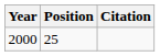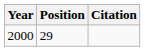 <table class="wikitable">
 <tr>
 <th>Year</th>
 <th>Position</th>
 <th>Citation</th>
 </tr>
 <tr>
 <td>2000</td>
-<td>25</td>
+<td>29</td>
 <td></td>
 </tr>
 </table>
